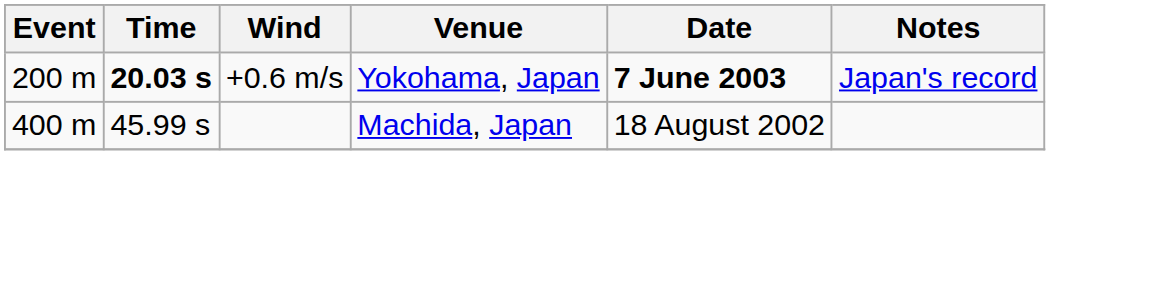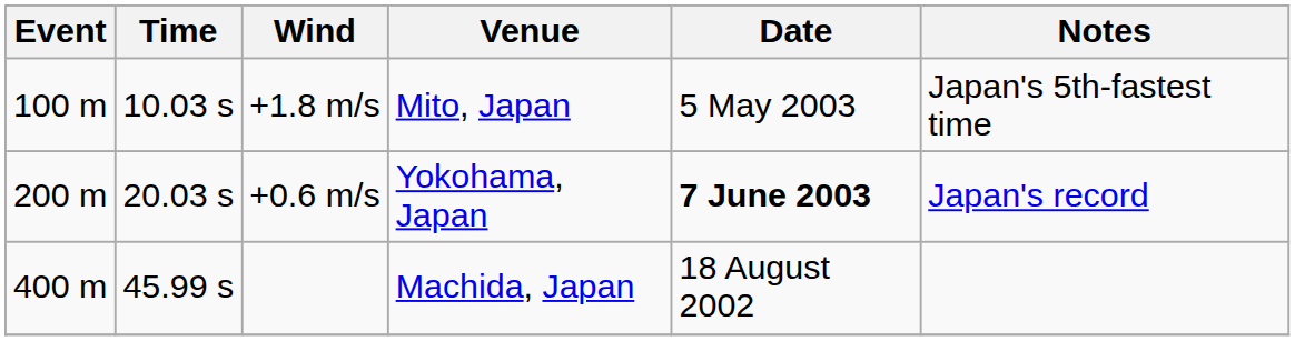 <table class=wikitable>
 <tr>
 <th>Event</th>
 <th>Time</th>
 <th>Wind</th>
 <th>Venue</th>
 <th>Date</th>
 <th>Notes</th>
 </tr>
 <tr>
+<td>100 m</td>
+<td>10.03 s</td>
+<td>+1.8 m/s</td>
+<td><a href='#'>Mito</a>, <a href='#'>Japan</a></td>
+<td>5 May 2003</td>
+<td>Japan's 5th-fastest time</td>
+</tr>
+<tr>
 <td>200 m</td>
-<td><strong>20.03 s</strong></td>
+<td>20.03 s</td>
 <td>+0.6 m/s</td>
 <td><a href='#'>Yokohama</a>, <a href='#'>Japan</a></td>
 <td><strong>7 June 2003</strong></td>
 <td><a href='#'>Japan's record</a></td>
 </tr>
 <tr>
 <td>400 m</td>
 <td>45.99 s</td>
 <td></td>
 <td><a href='#'>Machida</a>, <a href='#'>Japan</a></td>
 <td>18 August 2002</td>
 <td></td>
 </tr>
 <tr>
 </tr>
 </table>
